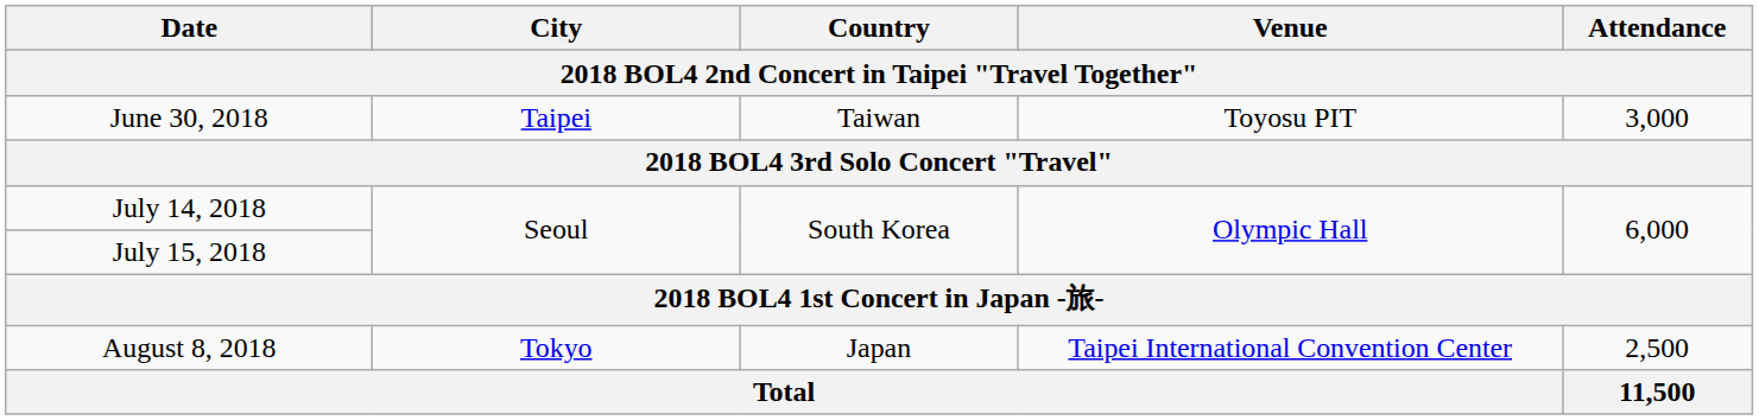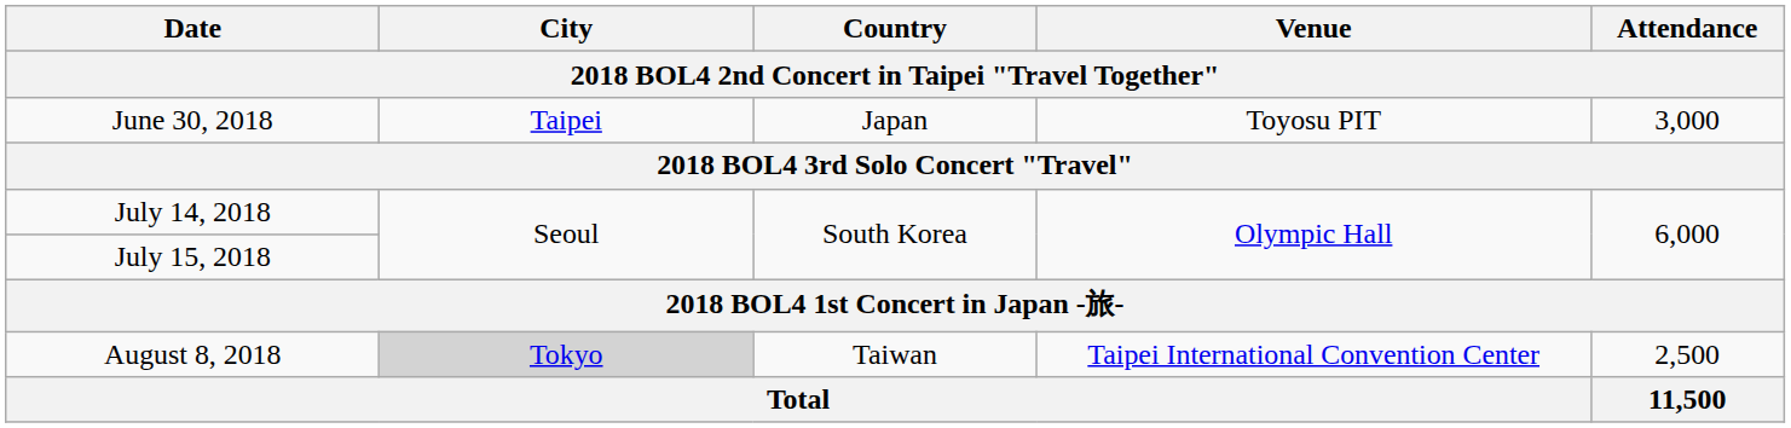 <table class="wikitable" style="text-align:center;">
 <tr>
 <th width="200">Date</th>
 <th width="200">City</th>
 <th width="150">Country</th>
 <th width="300">Venue</th>
 <th width="100">Attendance</th>
 </tr>
 <tr>
 <th colspan="5"><strong>2018 BOL4 2nd Concert in Taipei "Travel Together"</strong></th>
 </tr>
 <tr>
 <td>June 30, 2018</td>
 <td><a href='#'>Taipei</a></td>
-<td>Taiwan</td>
+<td>Japan</td>
 <td>Toyosu PIT</td>
 <td>3,000</td>
 </tr>
 <tr>
 <th colspan="5"><strong>2018 BOL4 3rd Solo Concert "Travel"</strong></th>
 </tr>
 <tr>
 <td>July 14, 2018</td>
 <td rowspan="2">Seoul</td>
 <td rowspan="2">South Korea</td>
 <td rowspan="2"><a href='#'>Olympic Hall</a></td>
 <td rowspan="2">6,000</td>
 </tr>
 <tr>
 <td>July 15, 2018</td>
 </tr>
 <tr>
 <th colspan="5"><strong>2018 BOL4  1st Concert in Japan -旅-</strong></th>
 </tr>
 <tr>
 <td>August 8, 2018 </td>
-<td><a href='#'>Tokyo</a></td>
-<td>Japan</td>
+<td style="background: lightgrey;"><a href='#'>Tokyo</a></td>
+<td>Taiwan</td>
 <td><a href='#'>Taipei International Convention Center</a></td>
 <td>2,500</td>
 </tr>
 <tr>
 <th colspan="4"><strong>Total</strong></th>
 <th><strong>11,500</strong></th>
 </tr>
 </table>
